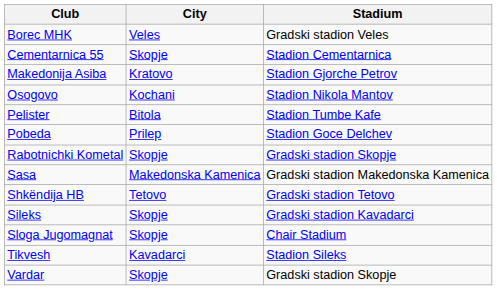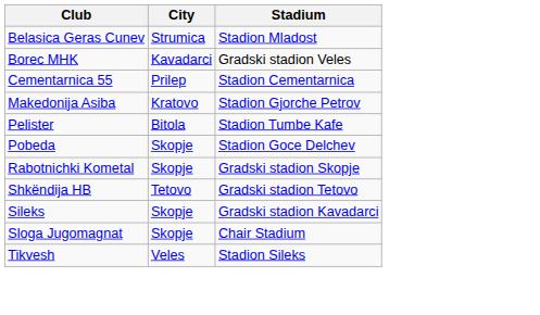 <table class="wikitable">
 <tr>
 <th>Club</th>
 <th>City</th>
 <th>Stadium</th>
 </tr>
 <tr>
+<td><a href='#'>Belasica Geras Cunev</a></td>
+<td><a href='#'>Strumica</a></td>
+<td><a href='#'>Stadion Mladost</a></td>
+</tr>
+<tr>
 <td><a href='#'>Borec MHK</a></td>
-<td><a href='#'>Veles</a></td>
+<td><a href='#'>Kavadarci</a></td>
 <td>Gradski stadion Veles</td>
 </tr>
 <tr>
 <td><a href='#'>Cementarnica 55</a></td>
-<td><a href='#'>Skopje</a></td>
+<td><a href='#'>Prilep</a></td>
 <td><a href='#'>Stadion Cementarnica</a></td>
 </tr>
 <tr>
 <td><a href='#'>Makedonija Asiba</a></td>
 <td><a href='#'>Kratovo</a></td>
 <td><a href='#'>Stadion Gjorche Petrov</a></td>
 </tr>
 <tr>
-<td><a href='#'>Osogovo</a></td>
-<td><a href='#'>Kochani</a></td>
-<td><a href='#'>Stadion Nikola Mantov</a></td>
-</tr>
-<tr>
 <td><a href='#'>Pelister</a></td>
 <td><a href='#'>Bitola</a></td>
 <td><a href='#'>Stadion Tumbe Kafe</a></td>
 </tr>
 <tr>
 <td><a href='#'>Pobeda</a></td>
-<td><a href='#'>Prilep</a></td>
+<td><a href='#'>Skopje</a></td>
 <td><a href='#'>Stadion Goce Delchev</a></td>
 </tr>
 <tr>
 <td><a href='#'>Rabotnichki Kometal</a></td>
 <td><a href='#'>Skopje</a></td>
 <td><a href='#'>Gradski stadion Skopje</a></td>
-</tr>
-<tr>
-<td><a href='#'>Sasa</a></td>
-<td><a href='#'>Makedonska Kamenica</a></td>
-<td>Gradski stadion Makedonska Kamenica</td>
 </tr>
 <tr>
 <td><a href='#'>Shkëndija HB</a></td>
 <td><a href='#'>Tetovo</a></td>
 <td><a href='#'>Gradski stadion Tetovo</a></td>
 </tr>
 <tr>
 <td><a href='#'>Sileks</a></td>
 <td><a href='#'>Skopje</a></td>
 <td><a href='#'>Gradski stadion Kavadarci</a></td>
 </tr>
 <tr>
 <td><a href='#'>Sloga Jugomagnat</a></td>
 <td><a href='#'>Skopje</a></td>
 <td><a href='#'>Chair Stadium</a></td>
 </tr>
 <tr>
 <td><a href='#'>Tikvesh</a></td>
-<td><a href='#'>Kavadarci</a></td>
+<td><a href='#'>Veles</a></td>
 <td><a href='#'>Stadion Sileks</a></td>
 </tr>
-<tr>
-<td><a href='#'>Vardar</a></td>
-<td><a href='#'>Skopje</a></td>
-<td>Gradski stadion Skopje</td>
-</tr>
 </table>
